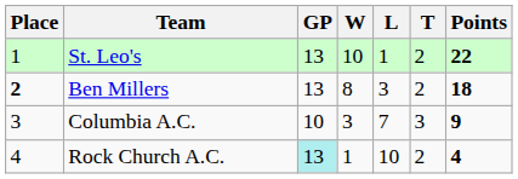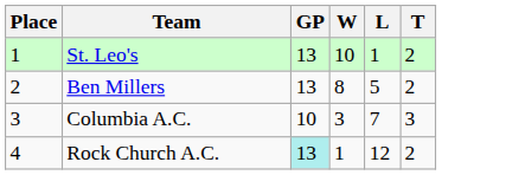 <table class="wikitable">
 <tr>
 <th>Place</th>
 <th width="170">Team</th>
 <th width="20">GP</th>
 <th width="20">W</th>
 <th width="20">L</th>
 <th width="20">T</th>
-<th>Points</th>
 </tr>
 <tr bgcolor=#ccffcc>
 <td>1</td>
 <td><a href='#'>St. Leo's</a></td>
 <td>13</td>
 <td>10</td>
 <td>1</td>
 <td>2</td>
-<td><strong>22</strong></td>
 </tr>
 <tr>
-<td><strong>2</strong></td>
+<td>2</td>
 <td><a href='#'>Ben Millers</a></td>
 <td>13</td>
 <td>8</td>
-<td>3</td>
+<td>5</td>
 <td>2</td>
-<td><strong>18</strong></td>
 </tr>
 <tr>
 <td>3</td>
 <td>Columbia A.C.</td>
 <td>10</td>
 <td>3</td>
 <td>7</td>
 <td>3</td>
-<td><strong>9</strong></td>
 </tr>
 <tr>
 <td>4</td>
 <td>Rock Church A.C.</td>
 <td style="background: paleturquoise;">13</td>
 <td>1</td>
-<td>10</td>
+<td>12</td>
 <td>2</td>
-<td><strong>4</strong></td>
 </tr>
 </table>
